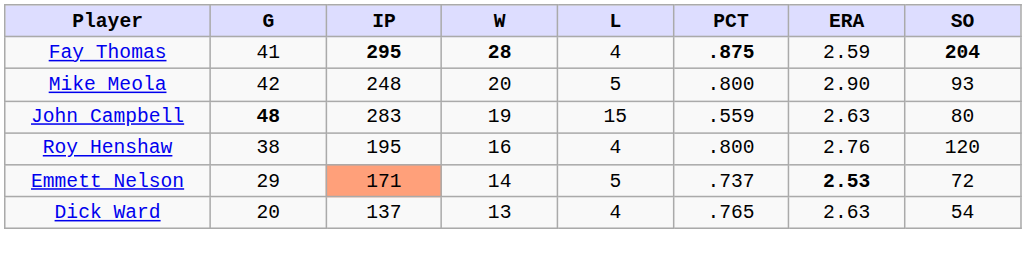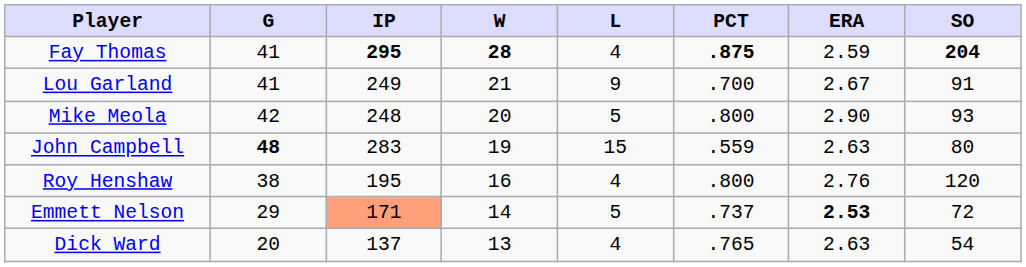 <table class="wikitable sortable">
 <tr>
 <th style="background:#ddf; width:16%;">Player</th>
 <th style="background:#ddf; width:9%;">G</th>
 <th style="background:#ddf; width:9%;">IP</th>
 <th style="background:#ddf; width:9%;">W</th>
 <th style="background:#ddf; width:9%;">L</th>
 <th style="background:#ddf; width:9%;">PCT</th>
 <th style="background:#ddf; width:9%;">ERA</th>
 <th style="background:#ddf; width:9%;">SO</th>
 </tr>
 <tr style="text-align:center;">
 <td><a href='#'>Fay Thomas</a></td>
 <td>41</td>
 <td><strong>295</strong></td>
 <td><strong>28</strong></td>
 <td>4</td>
 <td><strong>.875</strong></td>
 <td>2.59</td>
 <td><strong>204</strong></td>
+</tr>
+<tr style="text-align:center;">
+<td><a href='#'>Lou Garland</a></td>
+<td>41</td>
+<td>249</td>
+<td>21</td>
+<td>9</td>
+<td>.700</td>
+<td>2.67</td>
+<td>91</td>
 </tr>
 <tr style="text-align:center;">
 <td><a href='#'>Mike Meola</a></td>
 <td>42</td>
 <td>248</td>
 <td>20</td>
 <td>5</td>
 <td>.800</td>
 <td>2.90</td>
 <td>93</td>
 </tr>
 <tr style="text-align:center;">
 <td><a href='#'>John Campbell</a></td>
 <td><strong>48</strong></td>
 <td>283</td>
 <td>19</td>
 <td>15</td>
 <td>.559</td>
 <td>2.63</td>
 <td>80</td>
 </tr>
 <tr style="text-align:center;">
 <td><a href='#'>Roy Henshaw</a></td>
 <td>38</td>
 <td>195</td>
 <td>16</td>
 <td>4</td>
 <td>.800</td>
 <td>2.76</td>
 <td>120</td>
 </tr>
 <tr style="text-align:center;">
 <td><a href='#'>Emmett Nelson</a></td>
 <td>29</td>
 <td style="background: lightsalmon;">171</td>
 <td>14</td>
 <td>5</td>
 <td>.737</td>
 <td><strong>2.53</strong></td>
 <td>72</td>
 </tr>
 <tr style="text-align:center;">
 <td><a href='#'>Dick Ward</a></td>
 <td>20</td>
 <td>137</td>
 <td>13</td>
 <td>4</td>
 <td>.765</td>
 <td>2.63</td>
 <td>54</td>
 </tr>
 </table>
